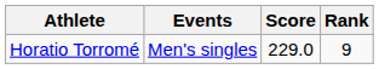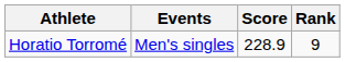 <table class=wikitable style="font-size:90%">
 <tr>
 <th>Athlete</th>
 <th>Events</th>
 <th>Score</th>
 <th>Rank</th>
 </tr>
 <tr>
 <td><a href='#'>Horatio Torromé</a></td>
 <td><a href='#'>Men's singles</a></td>
-<td align="center">229.0</td>
+<td align="center">228.9</td>
 <td align="center">9</td>
 </tr>
 </table>
